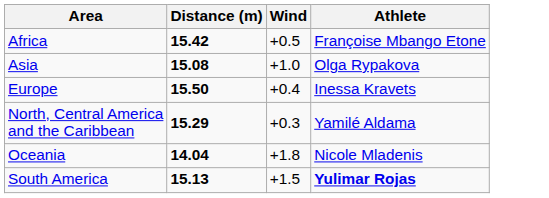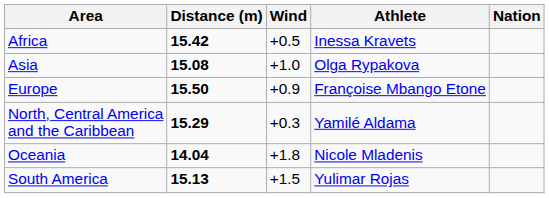 <table class="wikitable">
 <tr>
 <th>Area</th>
 <th>Distance (m)</th>
 <th>Wind</th>
 <th>Athlete</th>
+<th>Nation</th>
 </tr>
 <tr>
 <td><a href='#'>Africa</a> </td>
 <td><strong>15.42</strong></td>
 <td>+0.5</td>
-<td><a href='#'>Françoise Mbango Etone</a></td>
+<td><a href='#'>Inessa Kravets</a></td>
+<td></td>
 </tr>
 <tr>
 <td><a href='#'>Asia</a> </td>
 <td><strong>15.08</strong></td>
 <td>+1.0</td>
 <td><a href='#'>Olga Rypakova</a></td>
+<td></td>
 </tr>
 <tr>
 <td><a href='#'>Europe</a> </td>
 <td><strong>15.50</strong> </td>
-<td>+0.4</td>
-<td><a href='#'>Inessa Kravets</a></td>
+<td>+0.9</td>
+<td><a href='#'>Françoise Mbango Etone</a></td>
+<td></td>
 </tr>
 <tr>
 <td><a href='#'>North, Central America<br>and the Caribbean</a> </td>
 <td><strong>15.29</strong></td>
 <td>+0.3</td>
 <td><a href='#'>Yamilé Aldama</a></td>
+<td></td>
 </tr>
 <tr>
 <td><a href='#'>Oceania</a> </td>
 <td><strong>14.04</strong></td>
 <td>+1.8</td>
 <td><a href='#'>Nicole Mladenis</a></td>
+<td></td>
 </tr>
 <tr>
 <td><a href='#'>South America</a> </td>
 <td><strong>15.13</strong></td>
 <td>+1.5</td>
-<td><strong><a href='#'>Yulimar Rojas</a></strong></td>
+<td><a href='#'>Yulimar Rojas</a></td>
+<td></td>
 </tr>
 </table>
